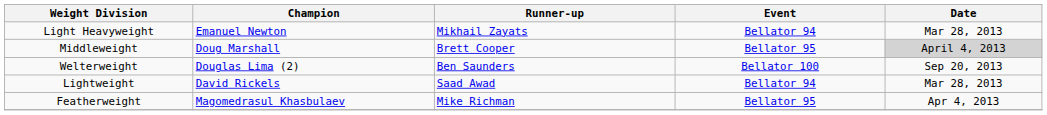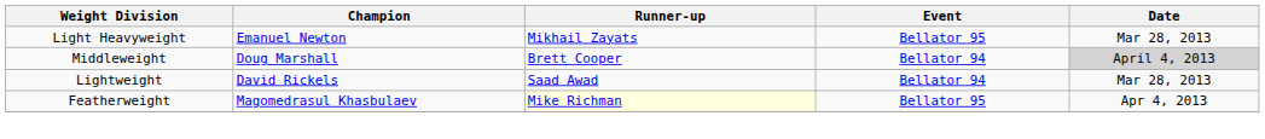 <table class="wikitable" width="99%" style="text-align:center;">
 <tr>
 <th width="18%">Weight Division</th>
 <th width="23%">Champion</th>
 <th width="23%">Runner-up</th>
 <th width="20%">Event</th>
 <th width="15%">Date</th>
 </tr>
 <tr>
 <td>Light Heavyweight</td>
 <td align=left> <a href='#'>Emanuel Newton</a></td>
 <td align=left> <a href='#'>Mikhail Zayats</a></td>
-<td><a href='#'>Bellator 94</a></td>
+<td><a href='#'>Bellator 95</a></td>
 <td>Mar 28, 2013</td>
 </tr>
 <tr>
 <td>Middleweight</td>
 <td align=left> <a href='#'>Doug Marshall</a></td>
 <td align=left> <a href='#'>Brett Cooper</a></td>
-<td><a href='#'>Bellator 95</a></td>
+<td><a href='#'>Bellator 94</a></td>
 <td style="background: lightgrey;">April 4, 2013</td>
-</tr>
-<tr>
-<td>Welterweight</td>
-<td align=left> <a href='#'>Douglas Lima</a> (2)</td>
-<td align=left> <a href='#'>Ben Saunders</a></td>
-<td><a href='#'>Bellator 100</a></td>
-<td>Sep 20, 2013</td>
 </tr>
 <tr>
 <td>Lightweight</td>
 <td align=left> <a href='#'>David Rickels</a></td>
 <td align=left> <a href='#'>Saad Awad</a></td>
 <td><a href='#'>Bellator 94</a></td>
 <td>Mar 28, 2013</td>
 </tr>
 <tr>
 <td>Featherweight</td>
 <td align=left> <a href='#'>Magomedrasul Khasbulaev</a></td>
-<td align=left> <a href='#'>Mike Richman</a></td>
+<td align=left style="background: lightyellow;"> <a href='#'>Mike Richman</a></td>
 <td><a href='#'>Bellator 95</a></td>
 <td>Apr 4, 2013</td>
 </tr>
 <tr>
 </tr>
 </table>
